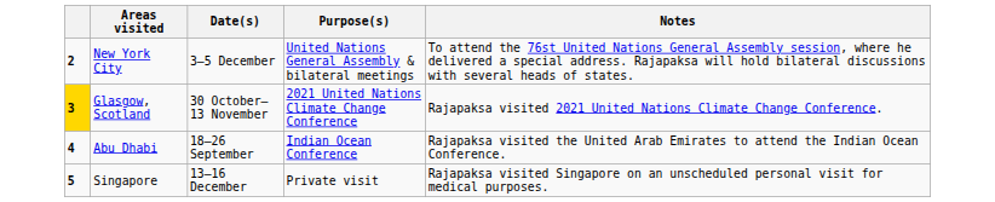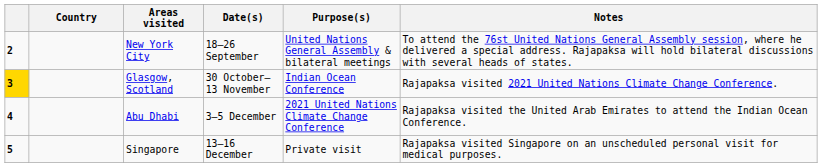 <table class="wikitable outercollapse sortable" style="margin: 1em auto 1em auto">
 <tr>
 <th style="width: 3%;"></th>
+<th width=120>Country</th>
 <th width=100>Areas visited</th>
 <th width=100>Date(s)</th>
 <th width=150>Purpose(s)</th>
 <th width=550>Notes</th>
 </tr>
 <tr>
 <td><strong>2</strong></td>
+<td></td>
 <td><a href='#'>New York City</a></td>
-<td>3–5 December</td>
+<td>18–26 September</td>
 <td><a href='#'>United Nations General Assembly</a> & bilateral meetings</td>
 <td> To attend the <a href='#'>76st United Nations General Assembly session</a>, where he delivered a special address. Rajapaksa will hold bilateral discussions with several heads of states.</td>
 </tr>
 <tr>
 <td style="background: gold;"><strong>3</strong></td>
+<td></td>
 <td><a href='#'>Glasgow</a>, <a href='#'>Scotland</a></td>
 <td>30 October–13 November</td>
-<td><a href='#'>2021 United Nations Climate Change Conference</a></td>
+<td><a href='#'>Indian Ocean Conference</a></td>
 <td> Rajapaksa visited <a href='#'>2021 United Nations Climate Change Conference</a>.</td>
 </tr>
 <tr>
 <td><strong>4</strong></td>
+<td></td>
 <td><a href='#'>Abu Dhabi</a></td>
-<td>18–26 September</td>
-<td><a href='#'>Indian Ocean Conference</a></td>
+<td>3–5 December</td>
+<td><a href='#'>2021 United Nations Climate Change Conference</a></td>
 <td> Rajapaksa visited the United Arab Emirates to attend the Indian Ocean Conference.</td>
 </tr>
 <tr>
 <td><strong>5</strong></td>
+<td></td>
 <td>Singapore</td>
 <td>13–16 December</td>
 <td>Private visit</td>
 <td> Rajapaksa visited Singapore on an unscheduled personal visit for medical purposes.</td>
 </tr>
 </table>
